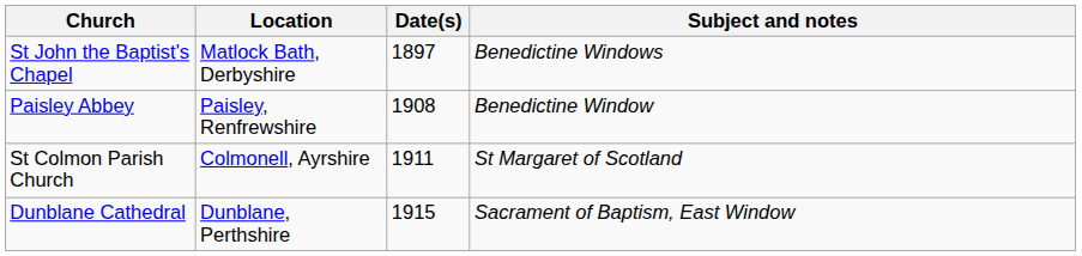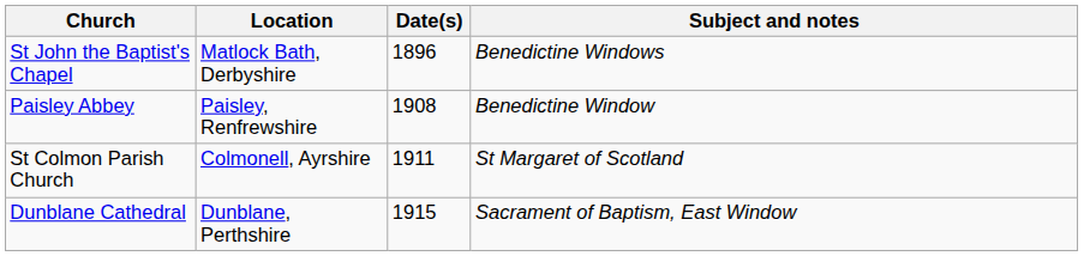 <table class="wikitable sortable">
 <tr>
 <th style="width:150px">Church</th>
 <th style="width:150px">Location</th>
 <th style="width:60px">Date(s)</th>
 <th style="width:500px" class="unsortable">Subject and notes</th>
 </tr>
 <tr valign="top">
 <td><a href='#'>St John the Baptist's Chapel</a></td>
 <td><a href='#'>Matlock Bath</a>, Derbyshire</td>
-<td>1897</td>
+<td>1896</td>
 <td><em>Benedictine Windows</em></td>
 </tr>
 <tr valign="top">
 <td><a href='#'>Paisley Abbey</a></td>
 <td><a href='#'>Paisley</a>, Renfrewshire</td>
 <td>1908</td>
 <td><em>Benedictine Window</em></td>
 </tr>
 <tr valign="top">
 <td>St Colmon Parish Church</td>
 <td><a href='#'>Colmonell</a>, Ayrshire</td>
 <td>1911</td>
 <td><em>St Margaret of Scotland</em></td>
 </tr>
 <tr valign="top">
 <td><a href='#'>Dunblane Cathedral</a></td>
 <td><a href='#'>Dunblane</a>, Perthshire</td>
 <td>1915</td>
 <td><em>Sacrament of Baptism, East Window</em></td>
 </tr>
 </table>
